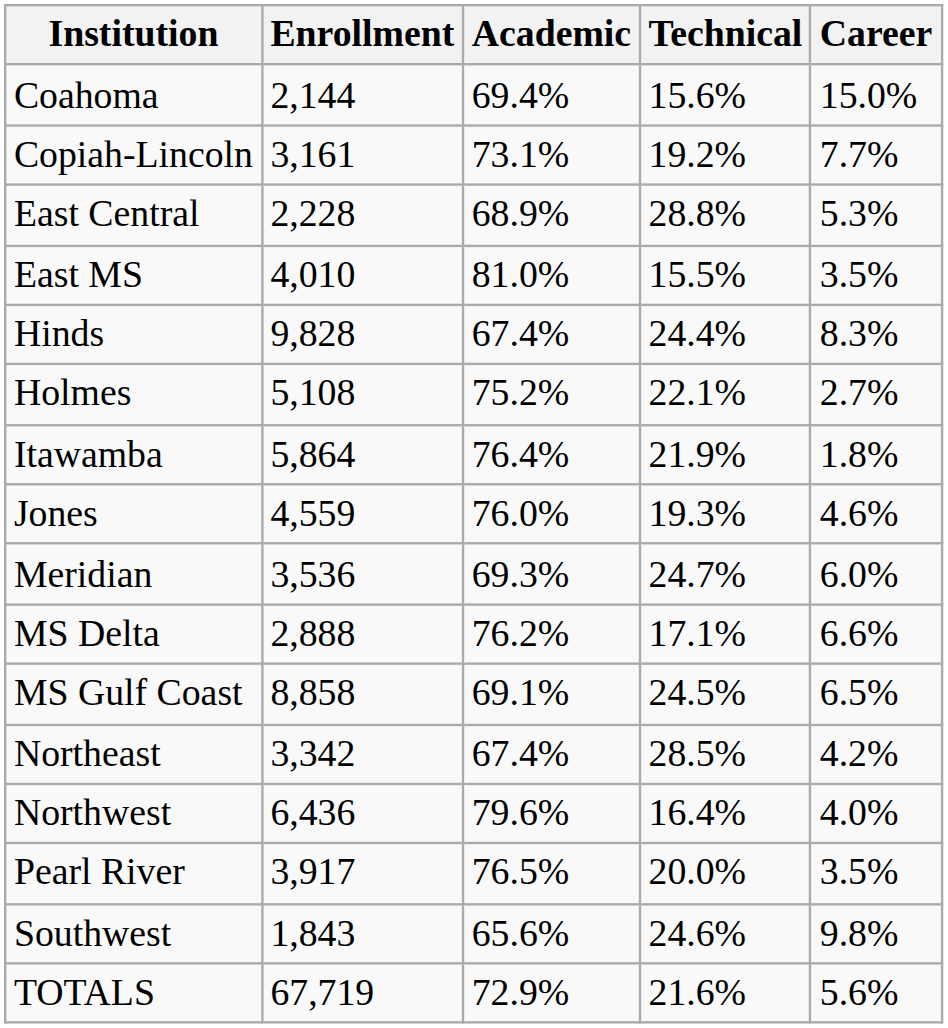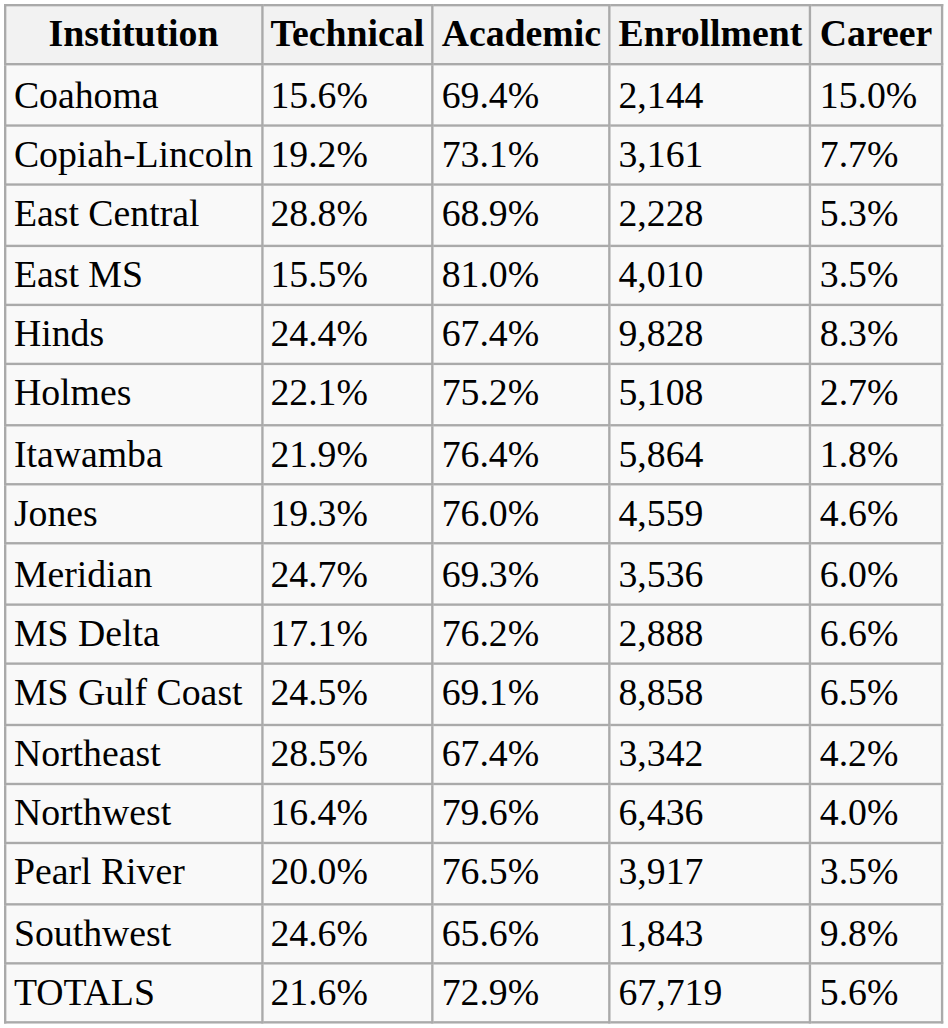 <table class="wikitable" border="1">
 <tr>
 <th>Institution</th>
+<th>Technical</th>
+<th>Academic</th>
 <th>Enrollment</th>
-<th>Academic</th>
-<th>Technical</th>
 <th>Career</th>
 </tr>
 <tr>
 <td>Coahoma</td>
+<td>15.6%</td>
+<td>69.4%</td>
 <td>2,144</td>
-<td>69.4%</td>
-<td>15.6%</td>
 <td>15.0%</td>
 </tr>
 <tr>
 <td>Copiah-Lincoln</td>
+<td>19.2%</td>
+<td>73.1%</td>
 <td>3,161</td>
-<td>73.1%</td>
-<td>19.2%</td>
 <td>7.7%</td>
 </tr>
 <tr>
 <td>East Central</td>
+<td>28.8%</td>
+<td>68.9%</td>
 <td>2,228</td>
-<td>68.9%</td>
-<td>28.8%</td>
 <td>5.3%</td>
 </tr>
 <tr>
 <td>East MS</td>
+<td>15.5%</td>
+<td>81.0%</td>
 <td>4,010</td>
-<td>81.0%</td>
-<td>15.5%</td>
 <td>3.5%</td>
 </tr>
 <tr>
 <td>Hinds</td>
+<td>24.4%</td>
+<td>67.4%</td>
 <td>9,828</td>
-<td>67.4%</td>
-<td>24.4%</td>
 <td>8.3%</td>
 </tr>
 <tr>
 <td>Holmes</td>
+<td>22.1%</td>
+<td>75.2%</td>
 <td>5,108</td>
-<td>75.2%</td>
-<td>22.1%</td>
 <td>2.7%</td>
 </tr>
 <tr>
 <td>Itawamba</td>
+<td>21.9%</td>
+<td>76.4%</td>
 <td>5,864</td>
-<td>76.4%</td>
-<td>21.9%</td>
 <td>1.8%</td>
 </tr>
 <tr>
 <td>Jones</td>
+<td>19.3%</td>
+<td>76.0%</td>
 <td>4,559</td>
-<td>76.0%</td>
-<td>19.3%</td>
 <td>4.6%</td>
 </tr>
 <tr>
 <td>Meridian</td>
+<td>24.7%</td>
+<td>69.3%</td>
 <td>3,536</td>
-<td>69.3%</td>
-<td>24.7%</td>
 <td>6.0%</td>
 </tr>
 <tr>
 <td>MS Delta</td>
+<td>17.1%</td>
+<td>76.2%</td>
 <td>2,888</td>
-<td>76.2%</td>
-<td>17.1%</td>
 <td>6.6%</td>
 </tr>
 <tr>
 <td>MS Gulf Coast</td>
+<td>24.5%</td>
+<td>69.1%</td>
 <td>8,858</td>
-<td>69.1%</td>
-<td>24.5%</td>
 <td>6.5%</td>
 </tr>
 <tr>
 <td>Northeast</td>
+<td>28.5%</td>
+<td>67.4%</td>
 <td>3,342</td>
-<td>67.4%</td>
-<td>28.5%</td>
 <td>4.2%</td>
 </tr>
 <tr>
 <td>Northwest</td>
+<td>16.4%</td>
+<td>79.6%</td>
 <td>6,436</td>
-<td>79.6%</td>
-<td>16.4%</td>
 <td>4.0%</td>
 </tr>
 <tr>
 <td>Pearl River</td>
+<td>20.0%</td>
+<td>76.5%</td>
 <td>3,917</td>
-<td>76.5%</td>
-<td>20.0%</td>
 <td>3.5%</td>
 </tr>
 <tr>
 <td>Southwest</td>
+<td>24.6%</td>
+<td>65.6%</td>
 <td>1,843</td>
-<td>65.6%</td>
-<td>24.6%</td>
 <td>9.8%</td>
 </tr>
 <tr>
 <td>TOTALS</td>
+<td>21.6%</td>
+<td>72.9%</td>
 <td>67,719</td>
-<td>72.9%</td>
-<td>21.6%</td>
 <td>5.6%</td>
 </tr>
 </table>
